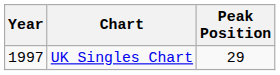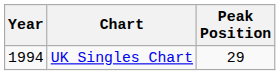 <table class="wikitable">
 <tr>
 <th>Year</th>
 <th>Chart</th>
 <th>Peak<br>Position</th>
 </tr>
 <tr>
-<td align="center">1997</td>
+<td align="center">1994</td>
 <td><a href='#'>UK Singles Chart</a></td>
 <td align="center">29</td>
 </tr>
 </table>
